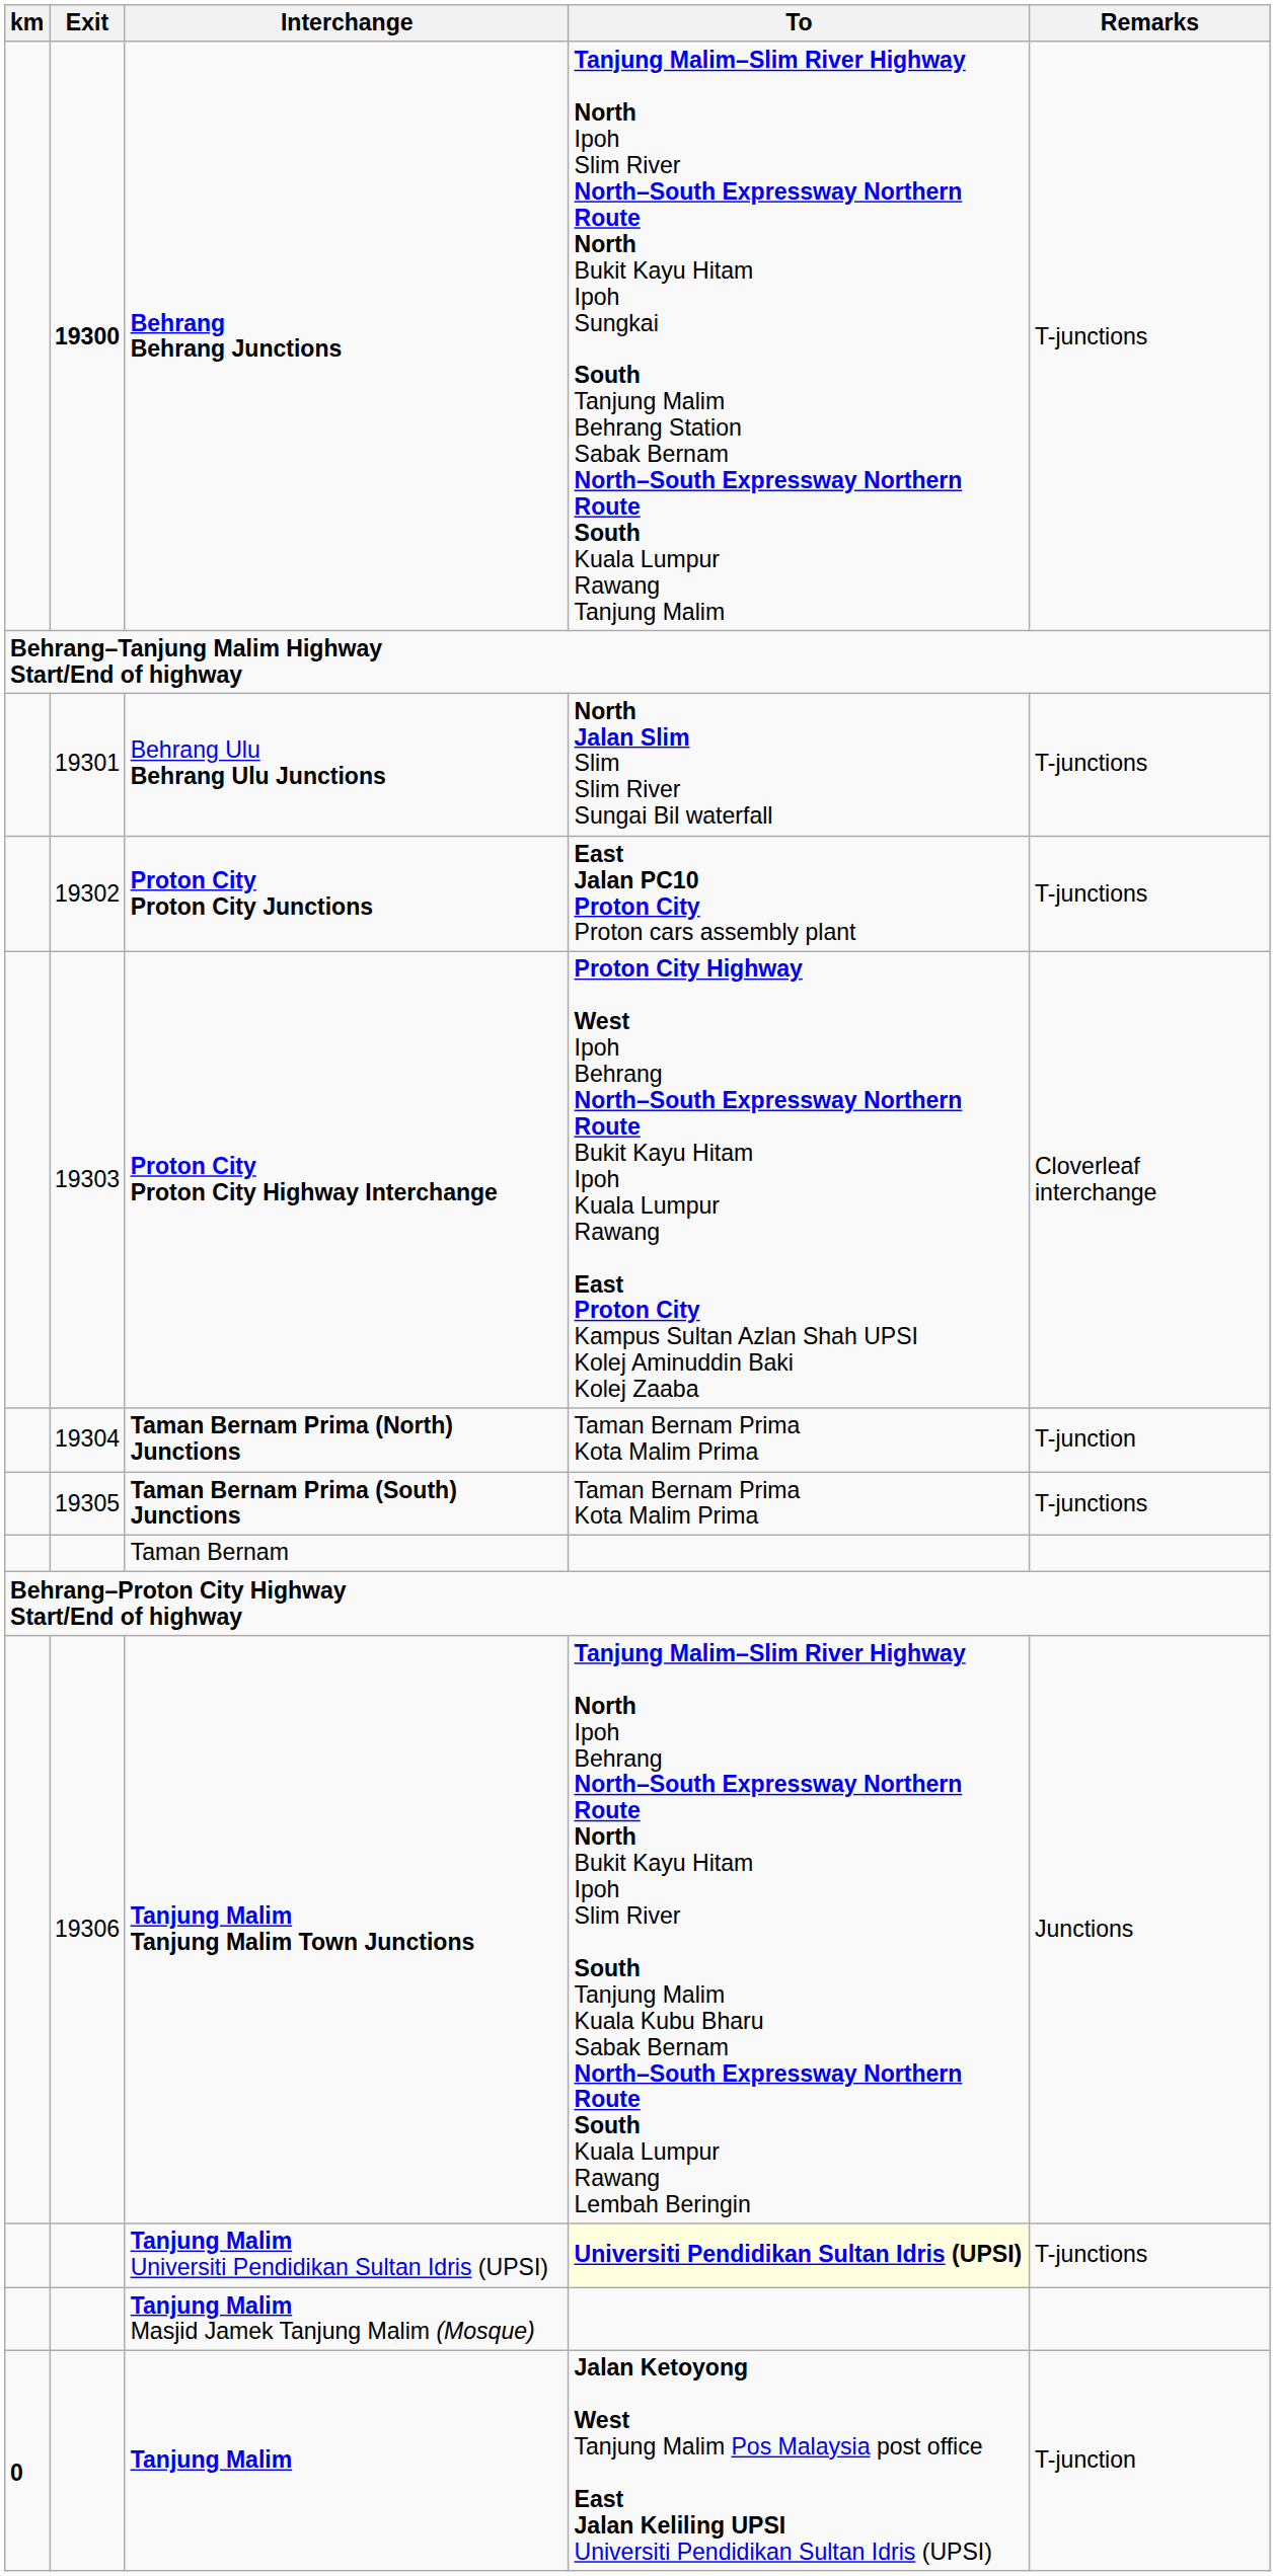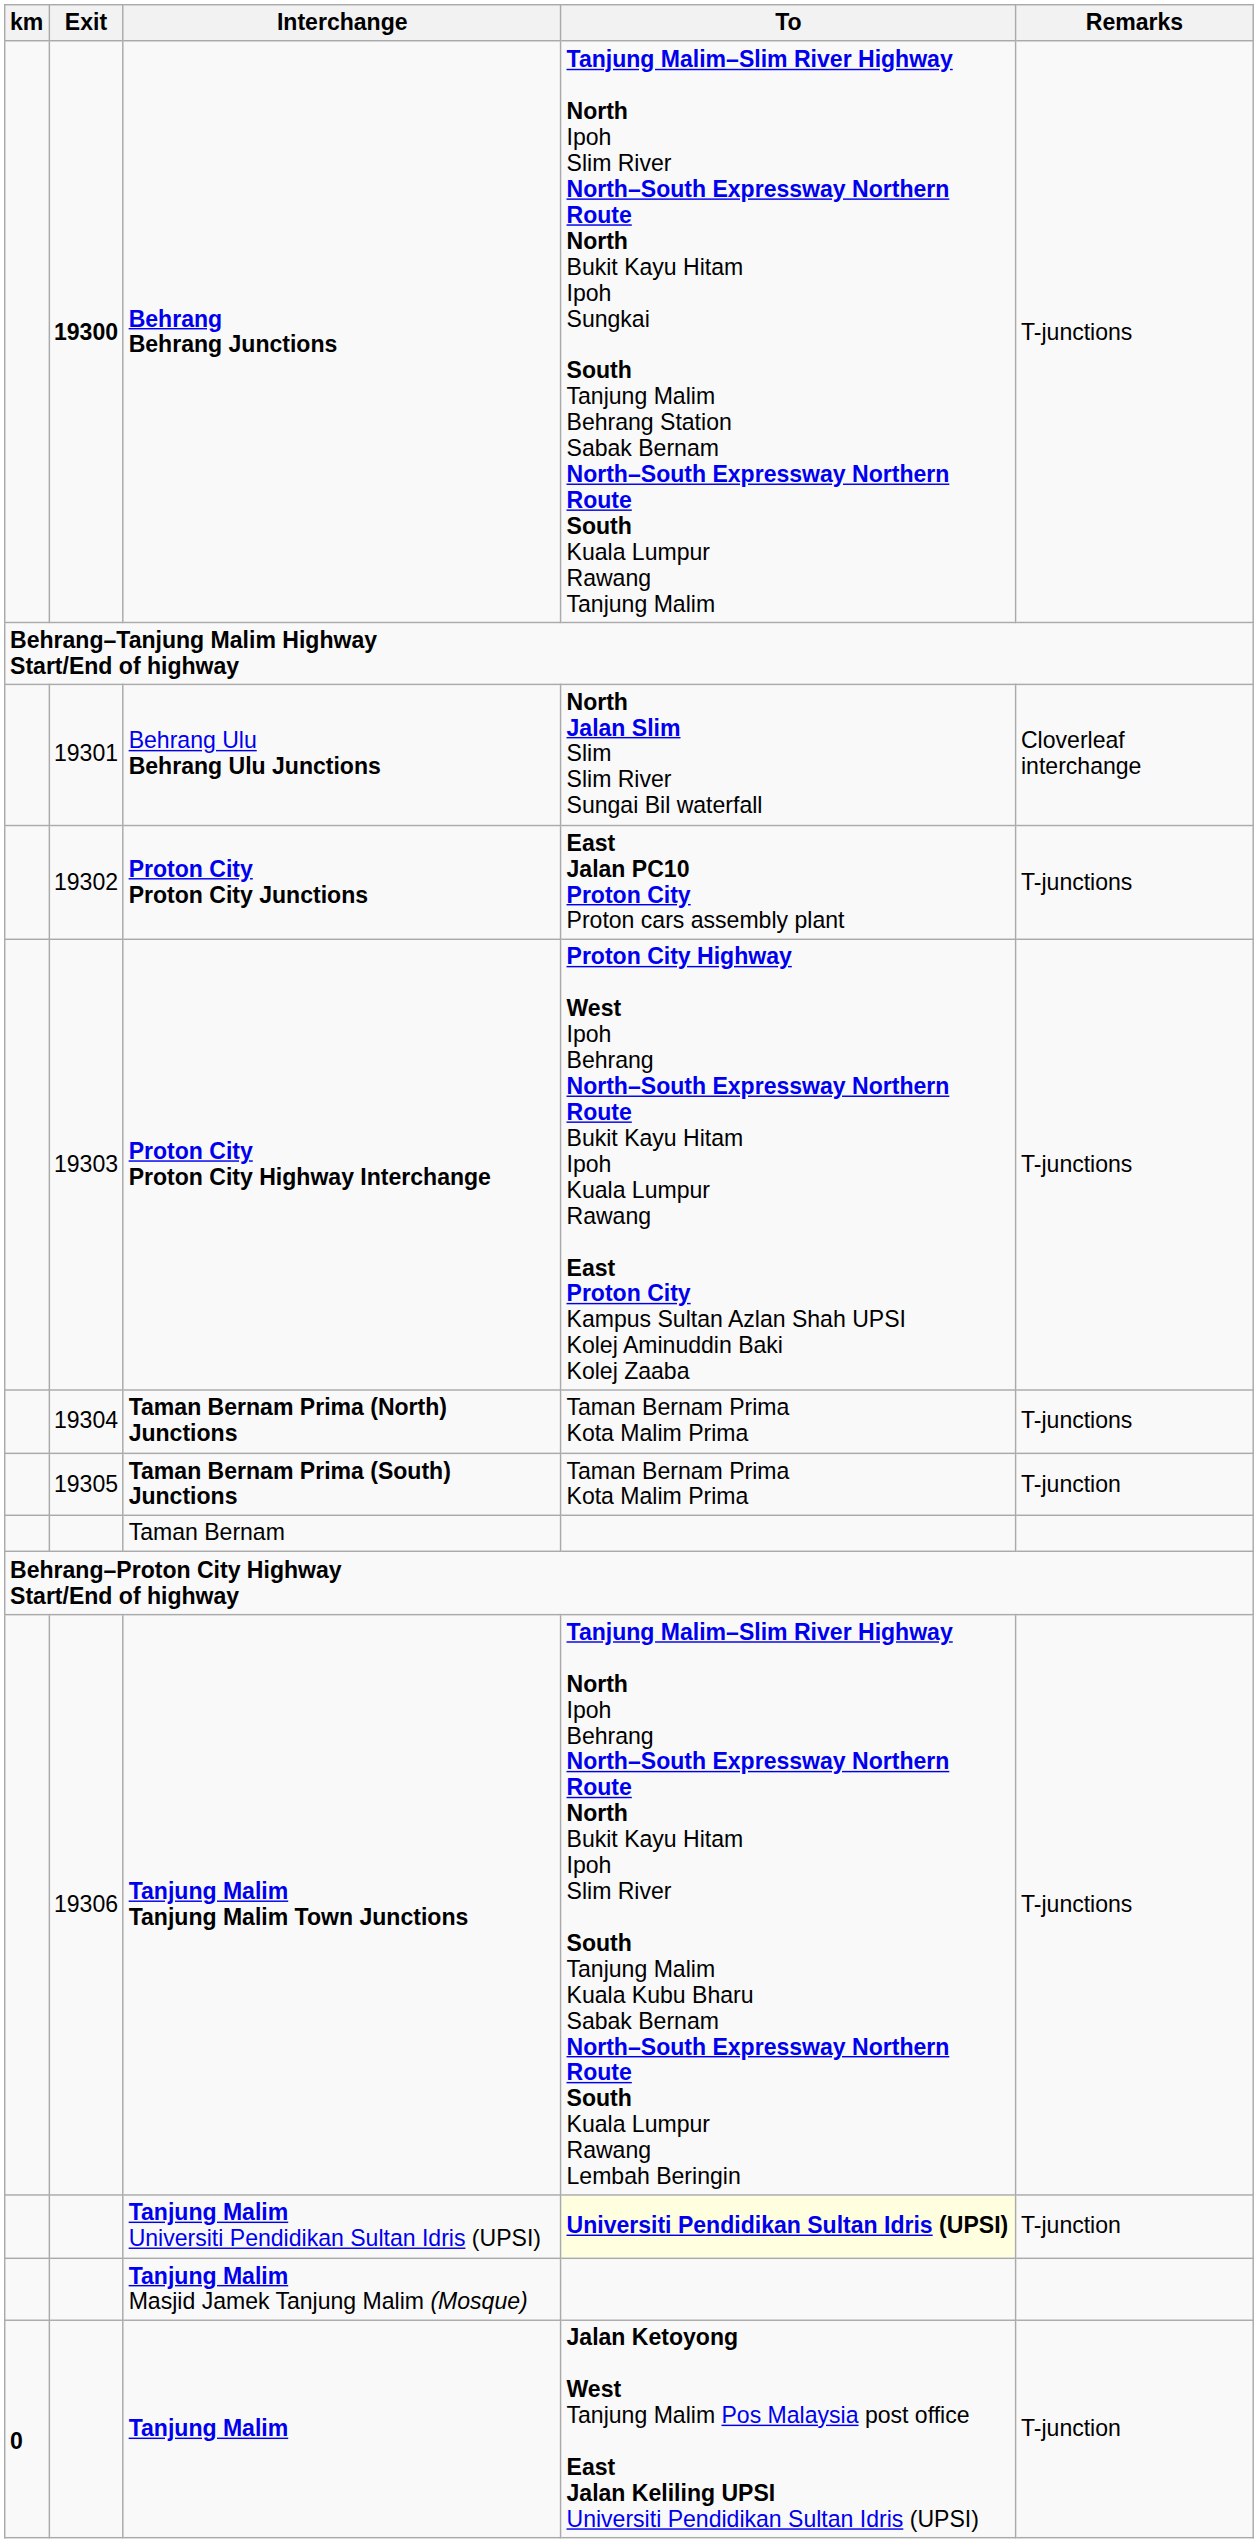 <table class="wikitable">
 <tr>
 <th>km</th>
 <th>Exit</th>
 <th>Interchange</th>
 <th>To</th>
 <th>Remarks</th>
 </tr>
 <tr>
 <td></td>
 <td><strong>19300</strong></td>
 <td><strong><a href='#'>Behrang</a></strong><br><strong>Behrang Junctions</strong></td>
 <td> <strong><a href='#'>Tanjung Malim–Slim River Highway</a></strong><br><br><strong>North</strong><br> Ipoh<br> Slim River<br>  <strong><a href='#'>North–South Expressway Northern Route</a></strong><br><strong>North</strong><br>Bukit Kayu Hitam<br>Ipoh<br>Sungkai<br><br><strong>South</strong><br> Tanjung Malim<br> Behrang Station<br> Sabak Bernam<br>  <strong><a href='#'>North–South Expressway Northern Route</a></strong><br><strong>South </strong><br>Kuala Lumpur<br>Rawang<br>Tanjung Malim</td>
 <td>T-junctions</td>
 </tr>
 <tr>
 <td style="width:600px" colspan="6" style="text-align:center; background:blue;"><strong><span> Behrang–Tanjung Malim Highway<br>Start/End of highway</span></strong></td>
 </tr>
 <tr>
 <td></td>
 <td>19301</td>
 <td><a href='#'>Behrang Ulu</a><br><strong>Behrang Ulu Junctions</strong></td>
 <td><strong>North</strong><br> <strong><a href='#'>Jalan Slim</a></strong><br>Slim<br>Slim River<br>Sungai Bil waterfall </td>
-<td>T-junctions</td>
+<td>Cloverleaf interchange</td>
 </tr>
 <tr>
 <td></td>
 <td>19302</td>
 <td><strong><a href='#'>Proton City</a></strong><br><strong>Proton City Junctions</strong></td>
 <td><strong>East</strong><br><strong>Jalan PC10</strong><br><strong><a href='#'>Proton City</a></strong><br>Proton cars assembly plant</td>
 <td>T-junctions</td>
 </tr>
 <tr>
 <td></td>
 <td>19303</td>
 <td><strong><a href='#'>Proton City</a></strong><br><strong>Proton City Highway Interchange</strong></td>
 <td> <strong><a href='#'>Proton City Highway</a></strong><br><br><strong>West</strong><br> Ipoh<br> Behrang<br>  <strong><a href='#'>North–South Expressway Northern Route</a></strong><br>Bukit Kayu Hitam<br>Ipoh<br>Kuala Lumpur<br>Rawang<br><br><strong>East</strong><br> <strong><a href='#'>Proton City</a></strong><br>Kampus Sultan Azlan Shah UPSI <br>Kolej Aminuddin Baki <br>Kolej Zaaba </td>
-<td>Cloverleaf interchange</td>
+<td>T-junctions</td>
 </tr>
 <tr>
 <td></td>
 <td>19304</td>
 <td><strong>Taman Bernam Prima (North) Junctions</strong></td>
 <td>Taman Bernam Prima<br>Kota Malim Prima</td>
-<td>T-junction</td>
+<td>T-junctions</td>
 </tr>
 <tr>
 <td></td>
 <td>19305</td>
 <td><strong>Taman Bernam Prima (South) Junctions</strong></td>
 <td>Taman Bernam Prima<br>Kota Malim Prima</td>
-<td>T-junctions</td>
+<td>T-junction</td>
 </tr>
 <tr>
 <td></td>
 <td></td>
 <td>Taman Bernam</td>
 <td></td>
 <td></td>
 </tr>
 <tr>
 <td style="width:600px" colspan="6" style="text-align:center; background:blue;"><strong><span> Behrang–Proton City Highway<br>Start/End of highway</span></strong></td>
 </tr>
 <tr>
 <td></td>
 <td>19306</td>
 <td><strong><a href='#'>Tanjung Malim</a></strong><br><strong>Tanjung Malim Town Junctions</strong></td>
 <td> <strong><a href='#'>Tanjung Malim–Slim River Highway</a></strong><br><br><strong>North</strong><br> Ipoh<br> Behrang<br>  <strong><a href='#'>North–South Expressway Northern Route</a></strong><br><strong>North</strong><br>Bukit Kayu Hitam<br>Ipoh<br>Slim River<br><br><strong>South </strong><br> Tanjung Malim<br> Kuala Kubu Bharu<br> Sabak Bernam<br>  <strong><a href='#'>North–South Expressway Northern Route</a></strong><br><strong>South</strong><br>Kuala Lumpur<br>Rawang<br>Lembah Beringin</td>
-<td>Junctions</td>
+<td>T-junctions</td>
 </tr>
 <tr>
 <td></td>
 <td></td>
 <td><strong><a href='#'>Tanjung Malim</a></strong><br><a href='#'>Universiti Pendidikan Sultan Idris</a> (UPSI) </td>
 <td style="background: lightyellow;"><strong><a href='#'>Universiti Pendidikan Sultan Idris</a> (UPSI)</strong> </td>
-<td>T-junctions</td>
+<td>T-junction</td>
 </tr>
 <tr>
 <td></td>
 <td></td>
 <td><strong><a href='#'>Tanjung Malim</a></strong><br>Masjid Jamek Tanjung Malim <em>(Mosque)</em></td>
 <td></td>
 <td></td>
 </tr>
 <tr>
 <td><br><strong>0</strong></td>
 <td></td>
 <td><strong><a href='#'>Tanjung Malim</a></strong></td>
 <td><strong>Jalan Ketoyong</strong><br><br><strong>West</strong><br>Tanjung Malim <a href='#'>Pos Malaysia</a> post office<br><br><strong>East</strong><br><strong>Jalan Keliling UPSI</strong><br><a href='#'>Universiti Pendidikan Sultan Idris</a> (UPSI) </td>
 <td>T-junction</td>
 </tr>
 </table>
